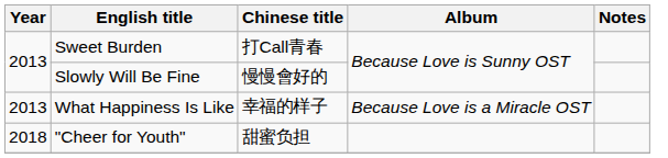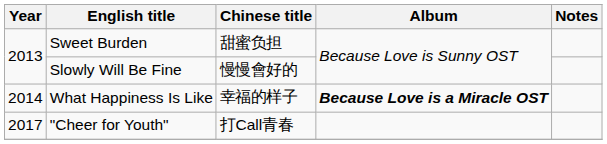 <table class="wikitable sortable">
 <tr>
 <th>Year</th>
 <th>English title</th>
 <th>Chinese title</th>
 <th>Album</th>
 <th class="unsortable">Notes</th>
 </tr>
 <tr>
 <td rowspan=2>2013</td>
 <td>Sweet Burden</td>
-<td>打Call青春</td>
+<td>甜蜜负担</td>
 <td rowspan=2><em>Because Love is Sunny OST</em></td>
 <td></td>
 </tr>
 <tr>
 <td>Slowly Will Be Fine</td>
 <td>慢慢會好的</td>
 <td></td>
 </tr>
 <tr>
-<td>2013</td>
+<td>2014</td>
 <td>What Happiness Is Like</td>
 <td>幸福的样子</td>
-<td><em>Because Love is a Miracle OST</em></td>
+<td><strong><em>Because Love is a Miracle OST</em></strong></td>
 <td></td>
 </tr>
 <tr>
-<td>2018</td>
+<td>2017</td>
 <td>"Cheer for Youth"</td>
-<td>甜蜜负担</td>
+<td>打Call青春</td>
 <td></td>
 <td></td>
 </tr>
 <tr>
 </tr>
 </table>
